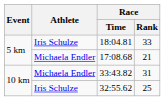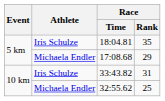 <table class="wikitable" border="1" style="font-size:90%">
 <tr>
 <th rowspan=2>Event</th>
 <th rowspan=2>Athlete</th>
 <th colspan=2>Race</th>
 </tr>
 <tr>
 <th>Time</th>
 <th>Rank</th>
 </tr>
 <tr>
 <td rowspan=2>5 km</td>
 <td><a href='#'>Iris Schulze</a></td>
 <td align=center>18:04.81</td>
-<td align=center>33</td>
+<td align=center>35</td>
 </tr>
 <tr>
 <td><a href='#'>Michaela Endler</a></td>
 <td align=center>17:08.68</td>
-<td align=center>21</td>
+<td align=center>29</td>
 </tr>
 <tr>
 <td rowspan=2>10 km</td>
-<td><a href='#'>Michaela Endler</a></td>
+<td><a href='#'>Iris Schulze</a></td>
 <td align=center>33:43.82</td>
 <td align=center>31</td>
 </tr>
 <tr>
-<td><a href='#'>Iris Schulze</a></td>
+<td><a href='#'>Michaela Endler</a></td>
 <td align=center>32:55.62</td>
 <td align=center>25</td>
 </tr>
 </table>
